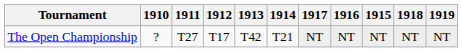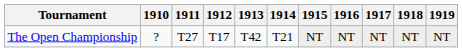 <table class="wikitable" style="font-size:95%;text-align:center;">
 <tr>
 <th>Tournament</th>
 <th>1910</th>
 <th>1911</th>
 <th>1912</th>
 <th>1913</th>
 <th>1914</th>
+<th>1915</th>
+<th>1916</th>
 <th>1917</th>
-<th>1916</th>
-<th>1915</th>
 <th>1918</th>
 <th>1919</th>
 </tr>
 <tr>
 <td align=left><a href='#'>The Open Championship</a></td>
 <td>?</td>
 <td>T27</td>
 <td>T17</td>
 <td>T42</td>
 <td>T21</td>
 <td style="background:#eeeeee;">NT</td>
 <td style="background:#eeeeee;">NT</td>
 <td style="background:#eeeeee;">NT</td>
 <td style="background:#eeeeee;">NT</td>
 <td style="background:#eeeeee;">NT</td>
 </tr>
 </table>
